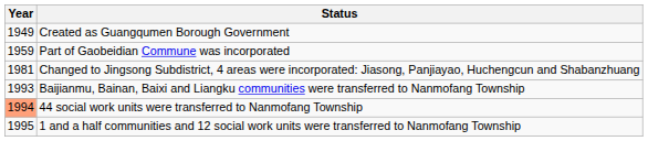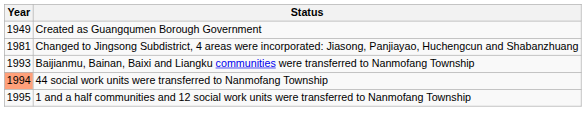 <table class="wikitable">
 <tr>
 <th>Year</th>
 <th>Status</th>
 </tr>
 <tr>
 <td>1949</td>
 <td>Created as Guangqumen Borough Government</td>
-</tr>
-<tr>
-<td>1959</td>
-<td>Part of Gaobeidian <a href='#'>Commune</a> was incorporated</td>
 </tr>
 <tr>
 <td>1981</td>
 <td>Changed to Jingsong Subdistrict, 4 areas were incorporated: Jiasong, Panjiayao, Huchengcun and Shabanzhuang</td>
 </tr>
 <tr>
 <td>1993</td>
 <td>Baijianmu, Bainan, Baixi and Liangku <a href='#'>communities</a> were transferred to Nanmofang Township</td>
 </tr>
 <tr>
 <td style="background: lightsalmon;">1994</td>
 <td>44 social work units were transferred to Nanmofang Township</td>
 </tr>
 <tr>
 <td>1995</td>
 <td>1 and a half communities and 12 social work units were transferred to Nanmofang Township</td>
 </tr>
 </table>
